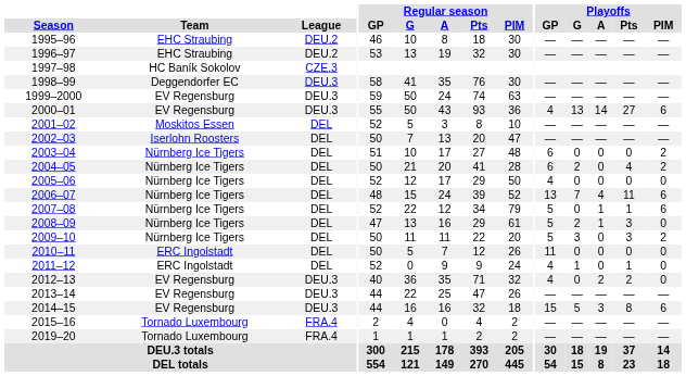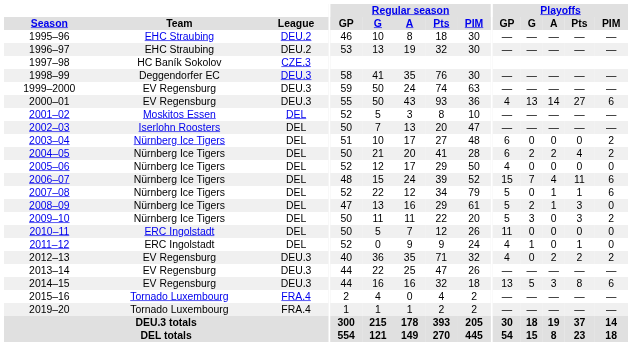 <table border="0" cellpadding="1" cellspacing="0" style="text-align:center; width:60em">
 <tr bgcolor="#e0e0e0">
 <th colspan="3" bgcolor="#ffffff"></th>
 <th rowspan="99" bgcolor="#ffffff"></th>
 <th colspan="5"><a href='#'>Regular season</a></th>
 <th rowspan="99" bgcolor="#ffffff"></th>
 <th colspan="5"><a href='#'>Playoffs</a></th>
 </tr>
 <tr bgcolor="#e0e0e0">
 <th><a href='#'>Season</a></th>
 <th>Team</th>
 <th>League</th>
 <th>GP</th>
 <th><a href='#'>G</a></th>
 <th><a href='#'>A</a></th>
 <th><a href='#'>Pts</a></th>
 <th><a href='#'>PIM</a></th>
 <th>GP</th>
 <th>G</th>
 <th>A</th>
 <th>Pts</th>
 <th>PIM</th>
 </tr>
 <tr>
 <td>1995–96</td>
 <td><a href='#'>EHC Straubing</a></td>
 <td><a href='#'>DEU.2</a></td>
 <td>46</td>
 <td>10</td>
 <td>8</td>
 <td>18</td>
 <td>30</td>
 <td>—</td>
 <td>—</td>
 <td>—</td>
 <td>—</td>
 <td>—</td>
 </tr>
 <tr bgcolor="#f0f0f0">
 <td>1996–97</td>
 <td>EHC Straubing</td>
 <td>DEU.2</td>
 <td>53</td>
 <td>13</td>
 <td>19</td>
 <td>32</td>
 <td>30</td>
 <td>—</td>
 <td>—</td>
 <td>—</td>
 <td>—</td>
 <td>—</td>
 </tr>
 <tr>
 <td>1997–98</td>
 <td>HC Baník Sokolov</td>
 <td><a href='#'>CZE.3</a></td>
 <td></td>
 <td></td>
 <td></td>
 <td></td>
 <td></td>
 <td></td>
 <td></td>
 <td></td>
 <td></td>
 <td></td>
 </tr>
 <tr bgcolor="#f0f0f0">
 <td>1998–99</td>
 <td>Deggendorfer EC</td>
 <td><a href='#'>DEU.3</a></td>
 <td>58</td>
 <td>41</td>
 <td>35</td>
 <td>76</td>
 <td>30</td>
 <td>—</td>
 <td>—</td>
 <td>—</td>
 <td>—</td>
 <td>—</td>
 </tr>
 <tr>
 <td>1999–2000</td>
 <td>EV Regensburg</td>
 <td>DEU.3</td>
 <td>59</td>
 <td>50</td>
 <td>24</td>
 <td>74</td>
 <td>63</td>
 <td>—</td>
 <td>—</td>
 <td>—</td>
 <td>—</td>
 <td>—</td>
 </tr>
 <tr bgcolor="#f0f0f0">
 <td>2000–01</td>
 <td>EV Regensburg</td>
 <td>DEU.3</td>
 <td>55</td>
 <td>50</td>
 <td>43</td>
 <td>93</td>
 <td>36</td>
 <td>4</td>
 <td>13</td>
 <td>14</td>
 <td>27</td>
 <td>6</td>
 </tr>
 <tr>
 <td><a href='#'>2001–02</a></td>
 <td><a href='#'>Moskitos Essen</a></td>
 <td><a href='#'>DEL</a></td>
 <td>52</td>
 <td>5</td>
 <td>3</td>
 <td>8</td>
 <td>10</td>
 <td>—</td>
 <td>—</td>
 <td>—</td>
 <td>—</td>
 <td>—</td>
 </tr>
 <tr bgcolor="#f0f0f0">
 <td><a href='#'>2002–03</a></td>
 <td><a href='#'>Iserlohn Roosters</a></td>
 <td>DEL</td>
 <td>50</td>
 <td>7</td>
 <td>13</td>
 <td>20</td>
 <td>47</td>
 <td>—</td>
 <td>—</td>
 <td>—</td>
 <td>—</td>
 <td>—</td>
 </tr>
 <tr>
 <td><a href='#'>2003–04</a></td>
 <td><a href='#'>Nürnberg Ice Tigers</a></td>
 <td>DEL</td>
 <td>51</td>
 <td>10</td>
 <td>17</td>
 <td>27</td>
 <td>48</td>
 <td>6</td>
 <td>0</td>
 <td>0</td>
 <td>0</td>
 <td>2</td>
 </tr>
 <tr bgcolor="#f0f0f0">
 <td><a href='#'>2004–05</a></td>
 <td>Nürnberg Ice Tigers</td>
 <td>DEL</td>
 <td>50</td>
 <td>21</td>
 <td>20</td>
 <td>41</td>
 <td>28</td>
 <td>6</td>
 <td>2</td>
-<td>0</td>
+<td>2</td>
 <td>4</td>
 <td>2</td>
 </tr>
 <tr>
 <td><a href='#'>2005–06</a></td>
 <td>Nürnberg Ice Tigers</td>
 <td>DEL</td>
 <td>52</td>
 <td>12</td>
 <td>17</td>
 <td>29</td>
 <td>50</td>
 <td>4</td>
 <td>0</td>
 <td>0</td>
 <td>0</td>
 <td>0</td>
 </tr>
 <tr bgcolor="#f0f0f0">
 <td><a href='#'>2006–07</a></td>
 <td>Nürnberg Ice Tigers</td>
 <td>DEL</td>
 <td>48</td>
 <td>15</td>
 <td>24</td>
 <td>39</td>
 <td>52</td>
-<td>13</td>
+<td>15</td>
 <td>7</td>
 <td>4</td>
 <td>11</td>
 <td>6</td>
 </tr>
 <tr>
 <td><a href='#'>2007–08</a></td>
 <td>Nürnberg Ice Tigers</td>
 <td>DEL</td>
 <td>52</td>
 <td>22</td>
 <td>12</td>
 <td>34</td>
 <td>79</td>
 <td>5</td>
 <td>0</td>
 <td>1</td>
 <td>1</td>
 <td>6</td>
 </tr>
 <tr bgcolor="#f0f0f0">
 <td><a href='#'>2008–09</a></td>
 <td>Nürnberg Ice Tigers</td>
 <td>DEL</td>
 <td>47</td>
 <td>13</td>
 <td>16</td>
 <td>29</td>
 <td>61</td>
 <td>5</td>
 <td>2</td>
 <td>1</td>
 <td>3</td>
 <td>0</td>
 </tr>
 <tr>
 <td><a href='#'>2009–10</a></td>
 <td>Nürnberg Ice Tigers</td>
 <td>DEL</td>
 <td>50</td>
 <td>11</td>
 <td>11</td>
 <td>22</td>
 <td>20</td>
 <td>5</td>
 <td>3</td>
 <td>0</td>
 <td>3</td>
 <td>2</td>
 </tr>
 <tr bgcolor="#f0f0f0">
 <td><a href='#'>2010–11</a></td>
 <td><a href='#'>ERC Ingolstadt</a></td>
 <td>DEL</td>
 <td>50</td>
 <td>5</td>
 <td>7</td>
 <td>12</td>
 <td>26</td>
 <td>11</td>
 <td>0</td>
 <td>0</td>
 <td>0</td>
 <td>0</td>
 </tr>
 <tr>
 <td><a href='#'>2011–12</a></td>
 <td>ERC Ingolstadt</td>
 <td>DEL</td>
 <td>52</td>
 <td>0</td>
 <td>9</td>
 <td>9</td>
 <td>24</td>
 <td>4</td>
 <td>1</td>
 <td>0</td>
 <td>1</td>
 <td>0</td>
 </tr>
 <tr bgcolor="#f0f0f0">
 <td>2012–13</td>
 <td>EV Regensburg</td>
 <td>DEU.3</td>
 <td>40</td>
 <td>36</td>
 <td>35</td>
 <td>71</td>
 <td>32</td>
 <td>4</td>
 <td>0</td>
 <td>2</td>
 <td>2</td>
-<td>0</td>
+<td>2</td>
 </tr>
 <tr>
 <td>2013–14</td>
 <td>EV Regensburg</td>
 <td>DEU.3</td>
 <td>44</td>
 <td>22</td>
 <td>25</td>
 <td>47</td>
 <td>26</td>
 <td>—</td>
 <td>—</td>
 <td>—</td>
 <td>—</td>
 <td>—</td>
 </tr>
 <tr bgcolor="#f0f0f0">
 <td>2014–15</td>
 <td>EV Regensburg</td>
 <td>DEU.3</td>
 <td>44</td>
 <td>16</td>
 <td>16</td>
 <td>32</td>
 <td>18</td>
-<td>15</td>
+<td>13</td>
 <td>5</td>
 <td>3</td>
 <td>8</td>
 <td>6</td>
 </tr>
 <tr>
 <td>2015–16</td>
 <td><a href='#'>Tornado Luxembourg</a></td>
 <td><a href='#'>FRA.4</a></td>
 <td>2</td>
 <td>4</td>
 <td>0</td>
 <td>4</td>
 <td>2</td>
 <td>—</td>
 <td>—</td>
 <td>—</td>
 <td>—</td>
 <td>—</td>
 </tr>
 <tr bgcolor="#f0f0f0">
 <td>2019–20</td>
 <td>Tornado Luxembourg</td>
 <td>FRA.4</td>
 <td>1</td>
 <td>1</td>
 <td>1</td>
 <td>2</td>
 <td>2</td>
 <td>—</td>
 <td>—</td>
 <td>—</td>
 <td>—</td>
 <td>—</td>
 </tr>
 <tr bgcolor="#e0e0e0">
 <th colspan="3">DEU.3 totals</th>
 <th>300</th>
 <th>215</th>
 <th>178</th>
 <th>393</th>
 <th>205</th>
 <th>30</th>
 <th>18</th>
 <th>19</th>
 <th>37</th>
 <th>14</th>
 </tr>
 <tr bgcolor="#e0e0e0">
 <th colspan="3">DEL totals</th>
 <th>554</th>
 <th>121</th>
 <th>149</th>
 <th>270</th>
 <th>445</th>
 <th>54</th>
 <th>15</th>
 <th>8</th>
 <th>23</th>
 <th>18</th>
 </tr>
 </table>
